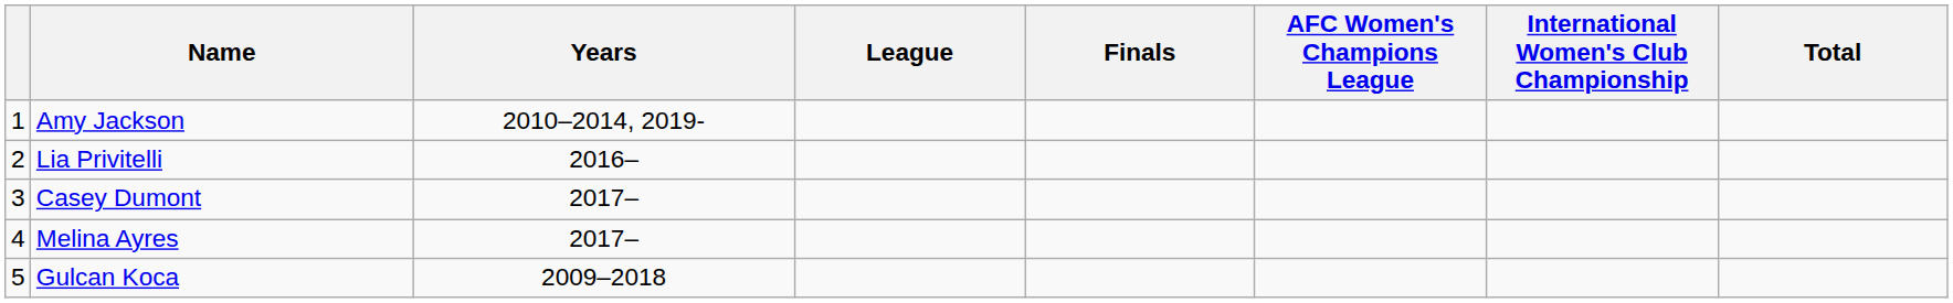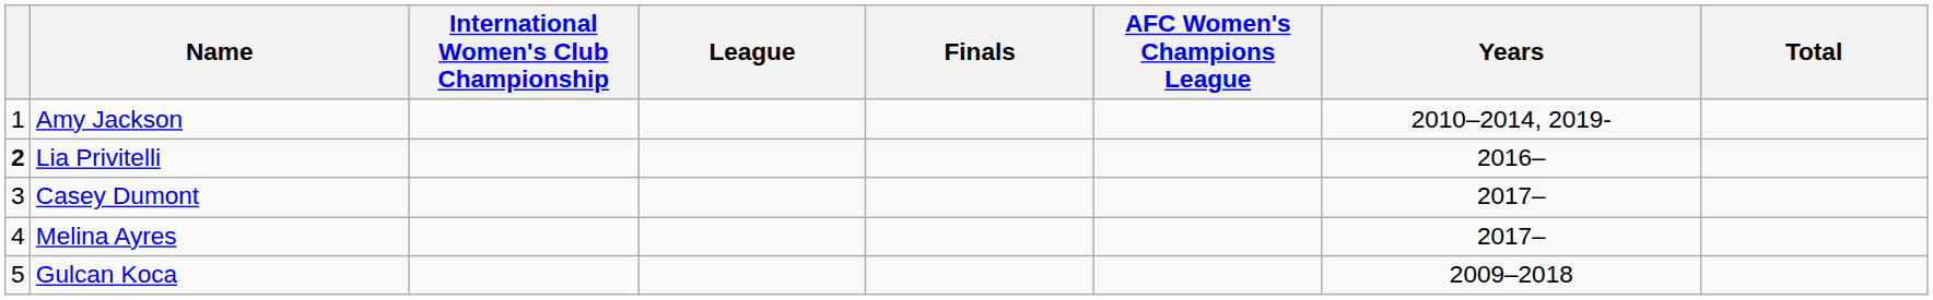 <table class="wikitable sortable" style="text-align: center;">
 <tr>
 <th></th>
 <th width=20%>Name</th>
-<th width=20%>Years</th>
+<th width=12%><a href='#'>International Women's Club Championship</a></th>
 <th width=12%>League</th>
 <th width=12%>Finals</th>
 <th width=12%><a href='#'>AFC Women's Champions League</a></th>
-<th width=12%><a href='#'>International Women's Club Championship</a></th>
+<th width=20%>Years</th>
 <th width=12%>Total</th>
 </tr>
 <tr>
 <td>1</td>
 <td style="text-align:left;"> <a href='#'>Amy Jackson</a></td>
-<td>2010–2014, 2019-</td>
 <td></td>
 <td></td>
 <td></td>
 <td></td>
+<td>2010–2014, 2019-</td>
 <td></td>
 </tr>
 <tr>
-<td>2</td>
+<td><strong>2</strong></td>
 <td style="text-align:left;"> <a href='#'>Lia Privitelli</a></td>
-<td>2016–</td>
 <td></td>
 <td></td>
 <td></td>
 <td></td>
+<td>2016–</td>
 <td></td>
 </tr>
 <tr>
 <td>3</td>
 <td style="text-align:left;"> <a href='#'>Casey Dumont</a></td>
-<td>2017–</td>
 <td></td>
 <td></td>
 <td></td>
 <td></td>
+<td>2017–</td>
 <td></td>
 </tr>
 <tr>
 <td>4</td>
 <td style="text-align:left;"> <a href='#'>Melina Ayres</a></td>
-<td>2017–</td>
 <td></td>
 <td></td>
 <td></td>
 <td></td>
+<td>2017–</td>
 <td></td>
 </tr>
 <tr>
 <td>5</td>
 <td style="text-align:left;"> <a href='#'>Gulcan Koca</a></td>
-<td>2009–2018</td>
 <td></td>
 <td></td>
 <td></td>
 <td></td>
+<td>2009–2018</td>
 <td></td>
 </tr>
 </table>
